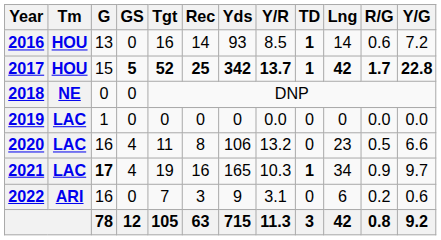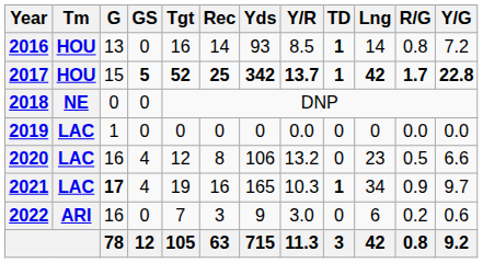 <table class="wikitable" style="text-align:center">
 <tr>
 <th>Year</th>
 <th>Tm</th>
 <th>G</th>
 <th>GS</th>
 <th>Tgt</th>
 <th>Rec</th>
 <th>Yds</th>
 <th>Y/R</th>
 <th>TD</th>
 <th>Lng</th>
 <th>R/G</th>
 <th>Y/G</th>
 </tr>
 <tr>
 <th><a href='#'>2016</a></th>
 <th><a href='#'>HOU</a></th>
 <td>13</td>
 <td>0</td>
 <td>16</td>
 <td>14</td>
 <td>93</td>
 <td>8.5</td>
 <td><strong>1</strong></td>
 <td>14</td>
-<td>0.6</td>
+<td>0.8</td>
 <td>7.2</td>
 </tr>
 <tr>
 <th><a href='#'>2017</a></th>
 <th><a href='#'>HOU</a></th>
 <td>15</td>
 <td><strong>5</strong></td>
 <td><strong>52</strong></td>
 <td><strong>25</strong></td>
 <td><strong>342</strong></td>
 <td><strong>13.7</strong></td>
 <td><strong>1</strong></td>
 <td><strong>42</strong></td>
 <td><strong>1.7</strong></td>
 <td><strong>22.8</strong></td>
 </tr>
 <tr>
 <th><a href='#'>2018</a></th>
 <th><a href='#'>NE</a></th>
 <td>0</td>
 <td>0</td>
 <td colspan="8">DNP</td>
 </tr>
 <tr>
 <th><a href='#'>2019</a></th>
 <th><a href='#'>LAC</a></th>
 <td>1</td>
 <td>0</td>
 <td>0</td>
 <td>0</td>
 <td>0</td>
 <td>0.0</td>
 <td>0</td>
 <td>0</td>
 <td>0.0</td>
 <td>0.0</td>
 </tr>
 <tr>
 <th><a href='#'>2020</a></th>
 <th><a href='#'>LAC</a></th>
 <td>16</td>
 <td>4</td>
-<td>11</td>
+<td>12</td>
 <td>8</td>
 <td>106</td>
 <td>13.2</td>
 <td>0</td>
 <td>23</td>
 <td>0.5</td>
 <td>6.6</td>
 </tr>
 <tr>
 <th><a href='#'>2021</a></th>
 <th><a href='#'>LAC</a></th>
 <td><strong>17</strong></td>
 <td>4</td>
 <td>19</td>
 <td>16</td>
 <td>165</td>
 <td>10.3</td>
 <td><strong>1</strong></td>
 <td>34</td>
 <td>0.9</td>
 <td>9.7</td>
 </tr>
 <tr>
 <th><a href='#'>2022</a></th>
 <th><a href='#'>ARI</a></th>
 <td>16</td>
 <td>0</td>
 <td>7</td>
 <td>3</td>
 <td>9</td>
-<td>3.1</td>
+<td>3.0</td>
 <td>0</td>
 <td>6</td>
 <td>0.2</td>
 <td>0.6</td>
 </tr>
 <tr>
 <th colspan="2"></th>
 <th>78</th>
 <th>12</th>
 <th>105</th>
 <th>63</th>
 <th>715</th>
 <th>11.3</th>
 <th>3</th>
 <th>42</th>
 <th>0.8</th>
 <th>9.2</th>
 </tr>
 </table>
